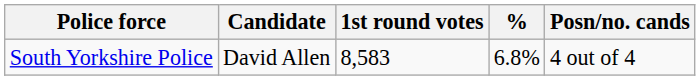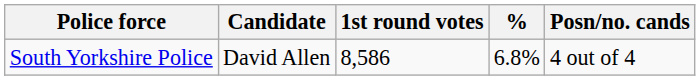 <table class="wikitable">
 <tr>
 <th>Police force</th>
 <th>Candidate</th>
 <th>1st round votes</th>
 <th>%</th>
 <th>Posn/no. cands</th>
 </tr>
 <tr>
 <td><a href='#'>South Yorkshire Police</a></td>
 <td>David Allen</td>
-<td>8,583</td>
+<td>8,586</td>
 <td>6.8%</td>
 <td>4 out of 4</td>
 </tr>
 </table>
